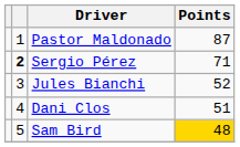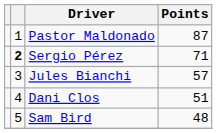 <table class="wikitable" style="font-size: 85%;">
 <tr>
 <th></th>
 <th></th>
 <th>Driver</th>
 <th>Points</th>
 </tr>
 <tr>
 <td align="left"></td>
 <td align="center">1</td>
 <td> <a href='#'>Pastor Maldonado</a></td>
 <td align="right">87</td>
 </tr>
 <tr>
 <td align="left"></td>
 <td align="center"><strong>2</strong></td>
 <td> <a href='#'>Sergio Pérez</a></td>
 <td align="right">71</td>
 </tr>
 <tr>
 <td align="left"></td>
 <td align="center">3</td>
 <td> <a href='#'>Jules Bianchi</a></td>
-<td align="right">52</td>
+<td align="right">57</td>
 </tr>
 <tr>
 <td align="left"></td>
 <td align="center">4</td>
 <td> <a href='#'>Dani Clos</a></td>
 <td align="right">51</td>
 </tr>
 <tr>
 <td align="left"></td>
 <td align="center">5</td>
 <td> <a href='#'>Sam Bird</a></td>
-<td align="right" style="background: gold;">48</td>
+<td align="right">48</td>
 </tr>
 <tr>
 </tr>
 </table>
